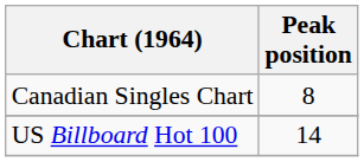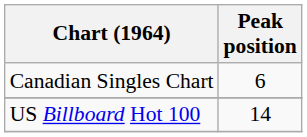 <table class="wikitable sortable" border="1">
 <tr>
 <th scope="col">Chart (1964)</th>
 <th scope="col">Peak<br>position</th>
 </tr>
 <tr>
 <td>Canadian Singles Chart</td>
-<td style="text-align:center;">8</td>
+<td style="text-align:center;">6</td>
 </tr>
 <tr>
 </tr>
 <tr>
 <td>US <em><a href='#'>Billboard</a></em> <a href='#'>Hot 100</a></td>
 <td style="text-align:center;">14</td>
 </tr>
 <tr>
 </tr>
 </table>
